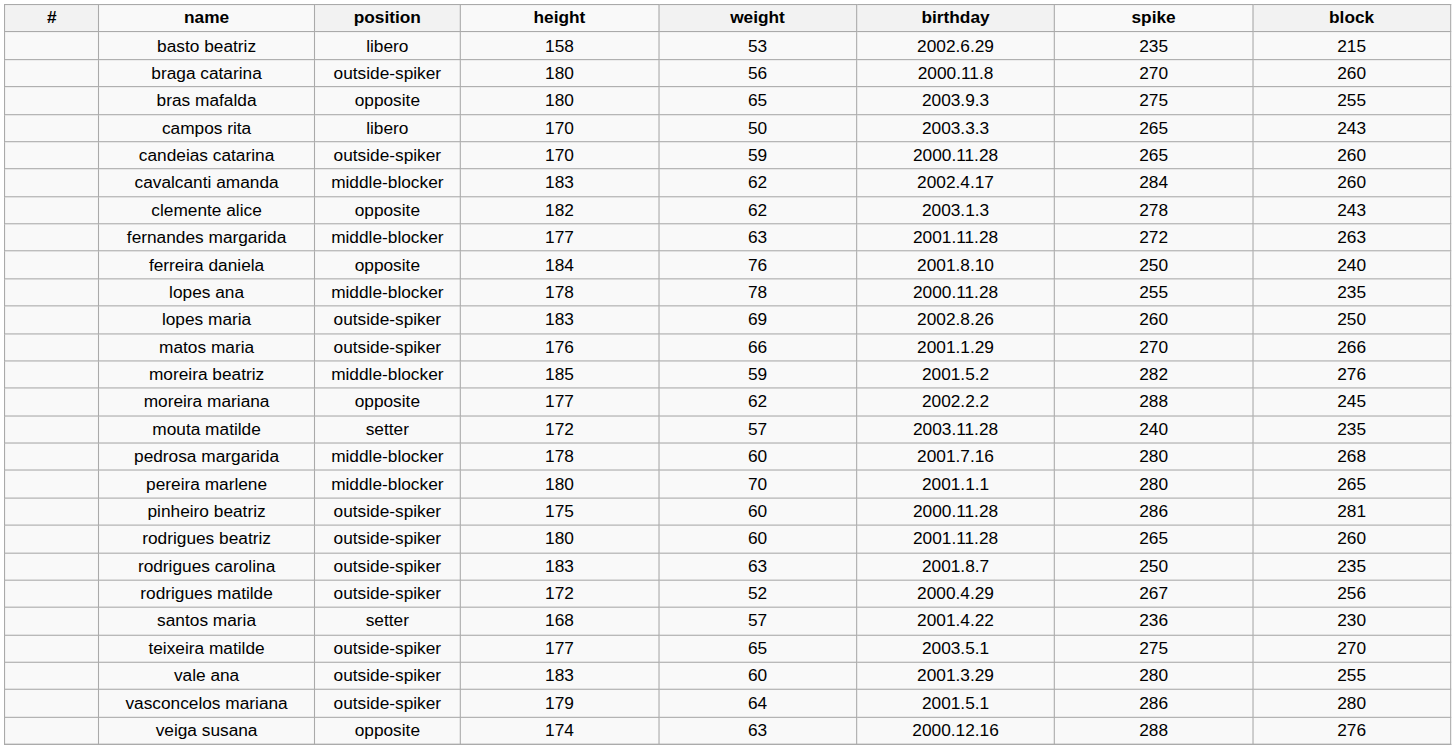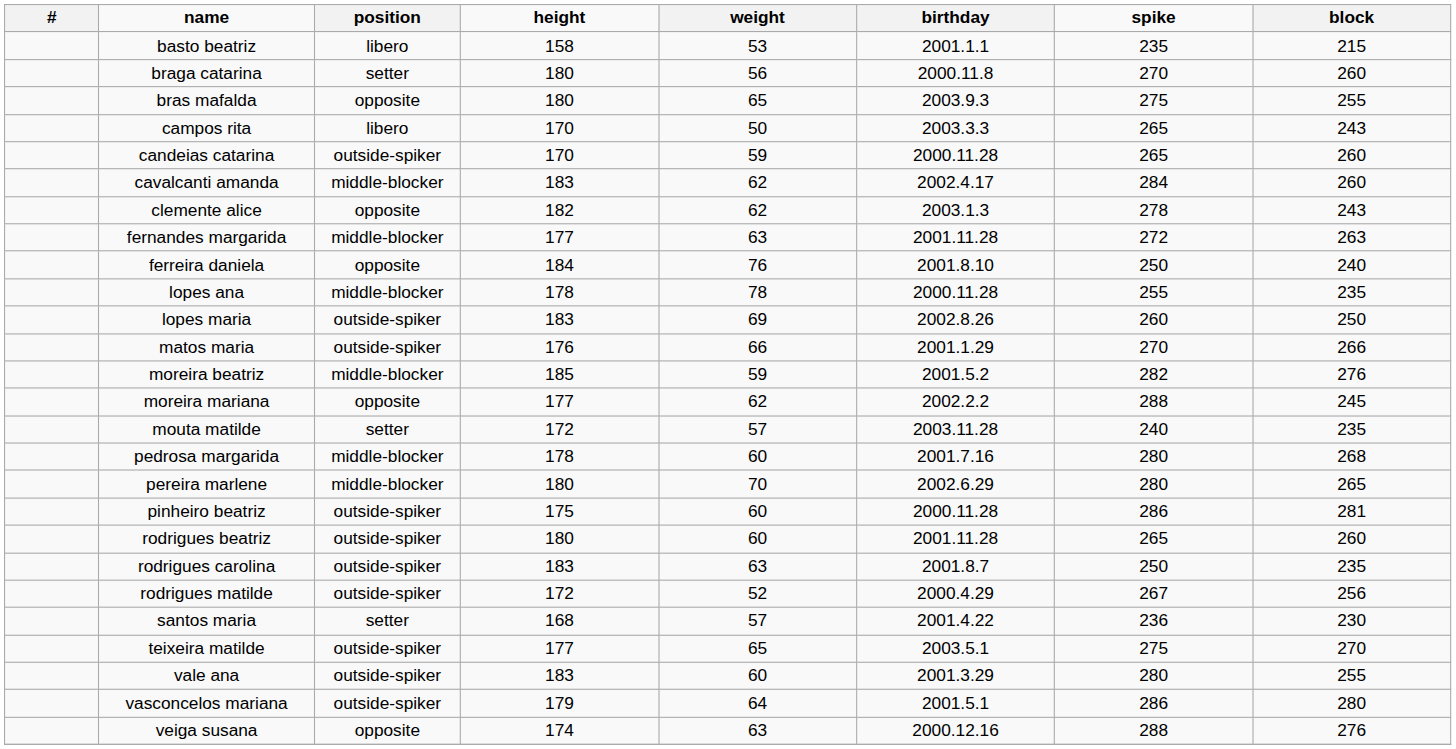 <table class="wikitable sortable" style="text-align:center;">
 <tr>
 <th style="width:5em">#</th>
 <td style="width:12em"><strong>name</strong></td>
 <th style="width:8em"><strong>position</strong></th>
 <td style="width:11em"><strong>height</strong></td>
 <th style="width:11em"><strong>weight</strong></th>
 <th style="width:11em"><strong>birthday</strong></th>
 <td style="width:11em"><strong>spike</strong></td>
 <th style="width:11em"><strong>block</strong></th>
 </tr>
 <tr>
 <td></td>
 <td>basto beatriz</td>
 <td>libero</td>
 <td>158</td>
 <td>53</td>
-<td>2002.6.29</td>
+<td>2001.1.1</td>
 <td>235</td>
 <td>215</td>
 </tr>
 <tr>
 <td></td>
 <td>braga catarina</td>
-<td>outside-spiker</td>
+<td>setter</td>
 <td>180</td>
 <td>56</td>
 <td>2000.11.8</td>
 <td>270</td>
 <td>260</td>
 </tr>
 <tr>
 <td></td>
 <td>bras mafalda</td>
 <td>opposite</td>
 <td>180</td>
 <td>65</td>
 <td>2003.9.3</td>
 <td>275</td>
 <td>255</td>
 </tr>
 <tr>
 <td></td>
 <td>campos rita</td>
 <td>libero</td>
 <td>170</td>
 <td>50</td>
 <td>2003.3.3</td>
 <td>265</td>
 <td>243</td>
 </tr>
 <tr>
 <td></td>
 <td>candeias catarina</td>
 <td>outside-spiker</td>
 <td>170</td>
 <td>59</td>
 <td>2000.11.28</td>
 <td>265</td>
 <td>260</td>
 </tr>
 <tr>
 <td></td>
 <td>cavalcanti amanda</td>
 <td>middle-blocker</td>
 <td>183</td>
 <td>62</td>
 <td>2002.4.17</td>
 <td>284</td>
 <td>260</td>
 </tr>
 <tr>
 <td></td>
 <td>clemente alice</td>
 <td>opposite</td>
 <td>182</td>
 <td>62</td>
 <td>2003.1.3</td>
 <td>278</td>
 <td>243</td>
 </tr>
 <tr>
 <td></td>
 <td>fernandes margarida</td>
 <td>middle-blocker</td>
 <td>177</td>
 <td>63</td>
 <td>2001.11.28</td>
 <td>272</td>
 <td>263</td>
 </tr>
 <tr>
 <td></td>
 <td>ferreira daniela</td>
 <td>opposite</td>
 <td>184</td>
 <td>76</td>
 <td>2001.8.10</td>
 <td>250</td>
 <td>240</td>
 </tr>
 <tr>
 <td></td>
 <td>lopes ana</td>
 <td>middle-blocker</td>
 <td>178</td>
 <td>78</td>
 <td>2000.11.28</td>
 <td>255</td>
 <td>235</td>
 </tr>
 <tr>
 <td></td>
 <td>lopes maria</td>
 <td>outside-spiker</td>
 <td>183</td>
 <td>69</td>
 <td>2002.8.26</td>
 <td>260</td>
 <td>250</td>
 </tr>
 <tr>
 <td></td>
 <td>matos maria</td>
 <td>outside-spiker</td>
 <td>176</td>
 <td>66</td>
 <td>2001.1.29</td>
 <td>270</td>
 <td>266</td>
 </tr>
 <tr>
 <td></td>
 <td>moreira beatriz</td>
 <td>middle-blocker</td>
 <td>185</td>
 <td>59</td>
 <td>2001.5.2</td>
 <td>282</td>
 <td>276</td>
 </tr>
 <tr>
 <td></td>
 <td>moreira mariana</td>
 <td>opposite</td>
 <td>177</td>
 <td>62</td>
 <td>2002.2.2</td>
 <td>288</td>
 <td>245</td>
 </tr>
 <tr>
 <td></td>
 <td>mouta matilde</td>
 <td>setter</td>
 <td>172</td>
 <td>57</td>
 <td>2003.11.28</td>
 <td>240</td>
 <td>235</td>
 </tr>
 <tr>
 <td></td>
 <td>pedrosa margarida</td>
 <td>middle-blocker</td>
 <td>178</td>
 <td>60</td>
 <td>2001.7.16</td>
 <td>280</td>
 <td>268</td>
 </tr>
 <tr>
 <td></td>
 <td>pereira marlene</td>
 <td>middle-blocker</td>
 <td>180</td>
 <td>70</td>
-<td>2001.1.1</td>
+<td>2002.6.29</td>
 <td>280</td>
 <td>265</td>
 </tr>
 <tr>
 <td></td>
 <td>pinheiro beatriz</td>
 <td>outside-spiker</td>
 <td>175</td>
 <td>60</td>
 <td>2000.11.28</td>
 <td>286</td>
 <td>281</td>
 </tr>
 <tr>
 <td></td>
 <td>rodrigues beatriz</td>
 <td>outside-spiker</td>
 <td>180</td>
 <td>60</td>
 <td>2001.11.28</td>
 <td>265</td>
 <td>260</td>
 </tr>
 <tr>
 <td></td>
 <td>rodrigues carolina</td>
 <td>outside-spiker</td>
 <td>183</td>
 <td>63</td>
 <td>2001.8.7</td>
 <td>250</td>
 <td>235</td>
 </tr>
 <tr>
 <td></td>
 <td>rodrigues matilde</td>
 <td>outside-spiker</td>
 <td>172</td>
 <td>52</td>
 <td>2000.4.29</td>
 <td>267</td>
 <td>256</td>
 </tr>
 <tr>
 <td></td>
 <td>santos maria</td>
 <td>setter</td>
 <td>168</td>
 <td>57</td>
 <td>2001.4.22</td>
 <td>236</td>
 <td>230</td>
 </tr>
 <tr>
 <td></td>
 <td>teixeira matilde</td>
 <td>outside-spiker</td>
 <td>177</td>
 <td>65</td>
 <td>2003.5.1</td>
 <td>275</td>
 <td>270</td>
 </tr>
 <tr>
 <td></td>
 <td>vale ana</td>
 <td>outside-spiker</td>
 <td>183</td>
 <td>60</td>
 <td>2001.3.29</td>
 <td>280</td>
 <td>255</td>
 </tr>
 <tr>
 <td></td>
 <td>vasconcelos mariana</td>
 <td>outside-spiker</td>
 <td>179</td>
 <td>64</td>
 <td>2001.5.1</td>
 <td>286</td>
 <td>280</td>
 </tr>
 <tr>
 <td></td>
 <td>veiga susana</td>
 <td>opposite</td>
 <td>174</td>
 <td>63</td>
 <td>2000.12.16</td>
 <td>288</td>
 <td>276</td>
 </tr>
 <tr>
 </tr>
 </table>
